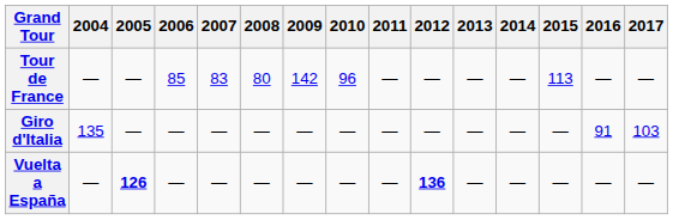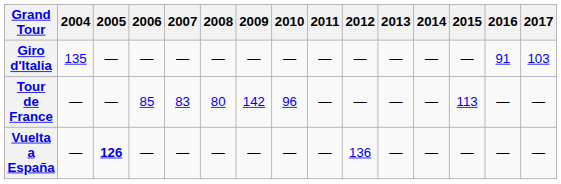 <table class="wikitable plainrowheaders">
 <tr>
 <th scope="col"><a href='#'>Grand Tour</a></th>
 <th scope="col">2004</th>
 <th scope="col">2005</th>
 <th scope="col">2006</th>
 <th scope="col">2007</th>
 <th scope="col">2008</th>
 <th scope="col">2009</th>
 <th scope="col">2010</th>
 <th scope="col">2011</th>
 <th scope="col">2012</th>
 <th scope="col">2013</th>
 <th scope="col">2014</th>
 <th scope="col">2015</th>
 <th scope="col">2016</th>
 <th scope="col">2017</th>
 </tr>
 <tr style="text-align:center;">
+<th scope="row"> <a href='#'>Giro d'Italia</a></th>
+<td><a href='#'>135</a></td>
+<td>—</td>
+<td>—</td>
+<td>—</td>
+<td>—</td>
+<td>—</td>
+<td>—</td>
+<td>—</td>
+<td>—</td>
+<td>—</td>
+<td>—</td>
+<td>—</td>
+<td><a href='#'>91</a></td>
+<td><a href='#'>103</a></td>
+</tr>
+<tr style="text-align:center;">
 <th scope="row"> <a href='#'>Tour de France</a></th>
 <td>—</td>
 <td>—</td>
 <td><a href='#'>85</a></td>
 <td><a href='#'>83</a></td>
 <td><a href='#'>80</a></td>
 <td><a href='#'>142</a></td>
 <td><a href='#'>96</a></td>
 <td>—</td>
 <td>—</td>
 <td>—</td>
 <td>—</td>
 <td><a href='#'>113</a></td>
 <td>—</td>
 <td>—</td>
 </tr>
 <tr style="text-align:center;">
-<th scope="row"> <a href='#'>Giro d'Italia</a></th>
-<td><a href='#'>135</a></td>
-<td>—</td>
-<td>—</td>
-<td>—</td>
-<td>—</td>
-<td>—</td>
-<td>—</td>
-<td>—</td>
-<td>—</td>
-<td>—</td>
-<td>—</td>
-<td>—</td>
-<td><a href='#'>91</a></td>
-<td><a href='#'>103</a></td>
-</tr>
-<tr style="text-align:center;">
 <th scope="row"> <a href='#'>Vuelta a España</a></th>
 <td>—</td>
 <td><strong><a href='#'>126</a></strong></td>
 <td>—</td>
 <td>—</td>
 <td>—</td>
 <td>—</td>
 <td>—</td>
 <td>—</td>
-<td><strong><a href='#'>136</a></strong></td>
+<td><a href='#'>136</a></td>
 <td>—</td>
 <td>—</td>
 <td>—</td>
 <td>—</td>
 <td>—</td>
 </tr>
 </table>
